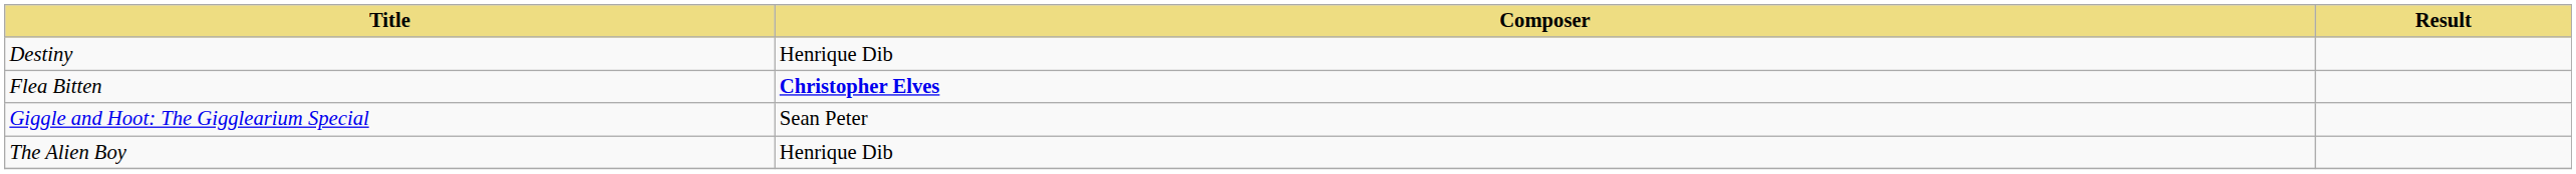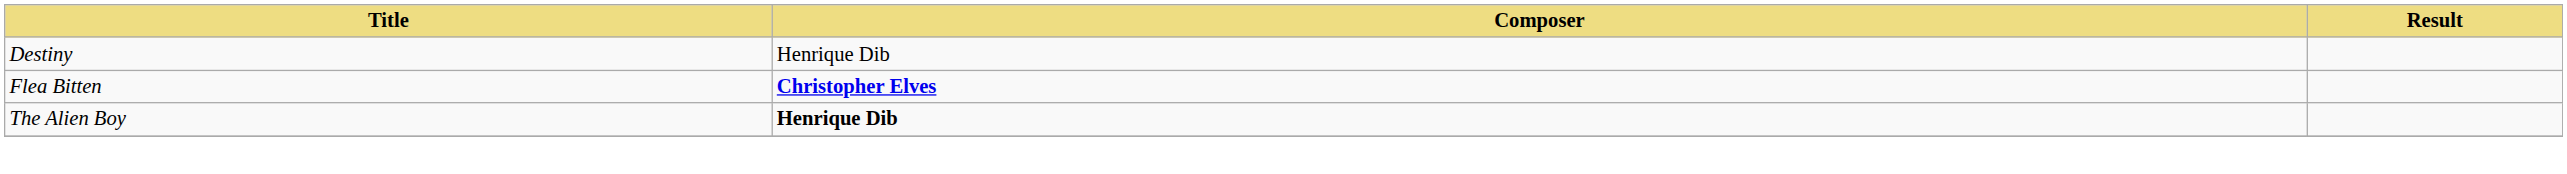 <table class="wikitable" width=100%>
 <tr>
 <th style="width:30%;background:#EEDD82;">Title</th>
 <th style="width:60%;background:#EEDD82;">Composer</th>
 <th style="width:10%;background:#EEDD82;">Result<br></th>
 </tr>
 <tr>
 <td><em>Destiny</em></td>
 <td>Henrique Dib</td>
 <td></td>
 </tr>
 <tr>
 <td><em>Flea Bitten</em></td>
 <td><strong><a href='#'>Christopher Elves</a></strong></td>
 <td></td>
 </tr>
 <tr>
-<td><em><a href='#'>Giggle and Hoot: The Gigglearium Special</a></em></td>
-<td>Sean Peter</td>
-<td></td>
-</tr>
-<tr>
 <td><em>The Alien Boy</em></td>
-<td>Henrique Dib</td>
+<td><strong>Henrique Dib</strong></td>
 <td></td>
 </tr>
 <tr>
 </tr>
 </table>
